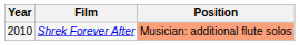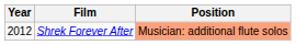 <table class="wikitable sortable" style="text-align:center">
 <tr>
 <th>Year</th>
 <th>Film</th>
 <th>Position</th>
 </tr>
 <tr>
-<td>2010</td>
+<td>2012</td>
 <td style="text-align:left"><em><a href='#'>Shrek Forever After</a></em></td>
 <td style="background: lightsalmon;">Musician: additional flute solos</td>
 </tr>
 </table>
